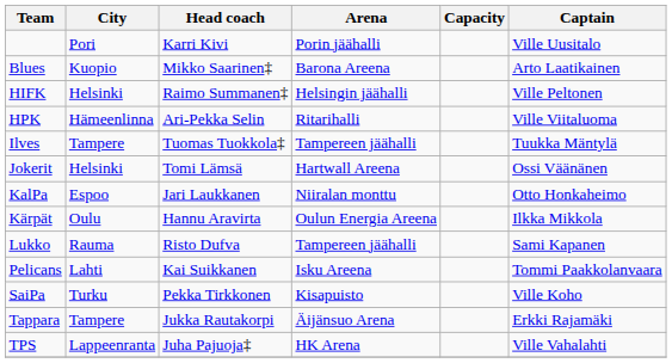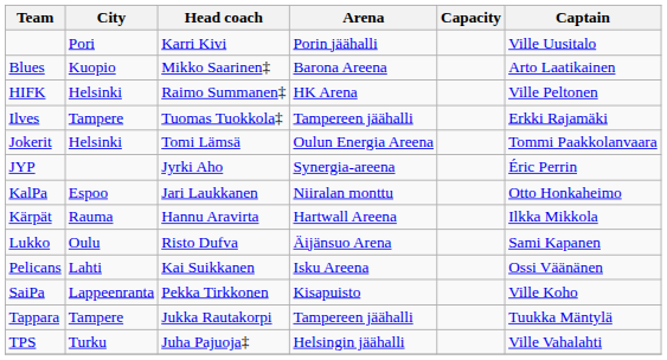 <table class="wikitable sortable">
 <tr>
 <th>Team</th>
 <th>City</th>
 <th>Head coach</th>
 <th>Arena</th>
 <th>Capacity</th>
 <th>Captain</th>
 </tr>
 <tr>
 <td></td>
 <td><a href='#'>Pori</a></td>
 <td><a href='#'>Karri Kivi</a></td>
 <td><a href='#'>Porin jäähalli</a></td>
 <td></td>
 <td><a href='#'>Ville Uusitalo</a></td>
 </tr>
 <tr>
 <td><a href='#'>Blues</a></td>
 <td><a href='#'>Kuopio</a></td>
 <td><a href='#'>Mikko Saarinen</a>‡</td>
 <td><a href='#'>Barona Areena</a></td>
 <td></td>
 <td><a href='#'>Arto Laatikainen</a></td>
 </tr>
 <tr>
 <td><a href='#'>HIFK</a></td>
 <td><a href='#'>Helsinki</a></td>
 <td><a href='#'>Raimo Summanen</a>‡</td>
-<td><a href='#'>Helsingin jäähalli</a></td>
+<td><a href='#'>HK Arena</a></td>
 <td></td>
 <td><a href='#'>Ville Peltonen</a></td>
-</tr>
-<tr>
-<td><a href='#'>HPK</a></td>
-<td><a href='#'>Hämeenlinna</a></td>
-<td><a href='#'>Ari-Pekka Selin</a></td>
-<td><a href='#'>Ritarihalli</a></td>
-<td></td>
-<td><a href='#'>Ville Viitaluoma</a></td>
 </tr>
 <tr>
 <td><a href='#'>Ilves</a></td>
 <td><a href='#'>Tampere</a></td>
 <td><a href='#'>Tuomas Tuokkola</a>‡</td>
 <td><a href='#'>Tampereen jäähalli</a></td>
 <td></td>
-<td><a href='#'>Tuukka Mäntylä</a></td>
+<td><a href='#'>Erkki Rajamäki</a></td>
 </tr>
 <tr>
 <td><a href='#'>Jokerit</a></td>
 <td><a href='#'>Helsinki</a></td>
 <td><a href='#'>Tomi Lämsä</a></td>
-<td><a href='#'>Hartwall Areena</a></td>
+<td><a href='#'>Oulun Energia Areena</a></td>
 <td></td>
-<td><a href='#'>Ossi Väänänen</a></td>
+<td><a href='#'>Tommi Paakkolanvaara</a></td>
+</tr>
+<tr>
+<td><a href='#'>JYP</a></td>
+<td></td>
+<td><a href='#'>Jyrki Aho</a></td>
+<td><a href='#'>Synergia-areena</a></td>
+<td></td>
+<td><a href='#'>Éric Perrin</a></td>
 </tr>
 <tr>
 <td><a href='#'>KalPa</a></td>
 <td><a href='#'>Espoo</a></td>
 <td><a href='#'>Jari Laukkanen</a></td>
 <td><a href='#'>Niiralan monttu</a></td>
 <td></td>
 <td><a href='#'>Otto Honkaheimo</a></td>
 </tr>
 <tr>
 <td><a href='#'>Kärpät</a></td>
-<td><a href='#'>Oulu</a></td>
+<td><a href='#'>Rauma</a></td>
 <td><a href='#'>Hannu Aravirta</a></td>
-<td><a href='#'>Oulun Energia Areena</a></td>
+<td><a href='#'>Hartwall Areena</a></td>
 <td></td>
 <td><a href='#'>Ilkka Mikkola</a></td>
 </tr>
 <tr>
 <td><a href='#'>Lukko</a></td>
-<td><a href='#'>Rauma</a></td>
+<td><a href='#'>Oulu</a></td>
 <td><a href='#'>Risto Dufva</a></td>
-<td><a href='#'>Tampereen jäähalli</a></td>
+<td><a href='#'>Äijänsuo Arena</a></td>
 <td></td>
 <td><a href='#'>Sami Kapanen</a></td>
 </tr>
 <tr>
 <td><a href='#'>Pelicans</a></td>
 <td><a href='#'>Lahti</a></td>
 <td><a href='#'>Kai Suikkanen</a></td>
 <td><a href='#'>Isku Areena</a></td>
 <td></td>
-<td><a href='#'>Tommi Paakkolanvaara</a></td>
+<td><a href='#'>Ossi Väänänen</a></td>
 </tr>
 <tr>
 <td><a href='#'>SaiPa</a></td>
-<td><a href='#'>Turku</a></td>
+<td><a href='#'>Lappeenranta</a></td>
 <td><a href='#'>Pekka Tirkkonen</a></td>
 <td><a href='#'>Kisapuisto</a></td>
 <td></td>
 <td><a href='#'>Ville Koho</a></td>
 </tr>
 <tr>
 <td><a href='#'>Tappara</a></td>
 <td><a href='#'>Tampere</a></td>
 <td><a href='#'>Jukka Rautakorpi</a></td>
-<td><a href='#'>Äijänsuo Arena</a></td>
+<td><a href='#'>Tampereen jäähalli</a></td>
 <td></td>
-<td><a href='#'>Erkki Rajamäki</a></td>
+<td><a href='#'>Tuukka Mäntylä</a></td>
 </tr>
 <tr>
 <td><a href='#'>TPS</a></td>
-<td><a href='#'>Lappeenranta</a></td>
+<td><a href='#'>Turku</a></td>
 <td><a href='#'>Juha Pajuoja</a>‡</td>
-<td><a href='#'>HK Arena</a></td>
+<td><a href='#'>Helsingin jäähalli</a></td>
 <td></td>
 <td><a href='#'>Ville Vahalahti</a></td>
 </tr>
 <tr>
 </tr>
 </table>
